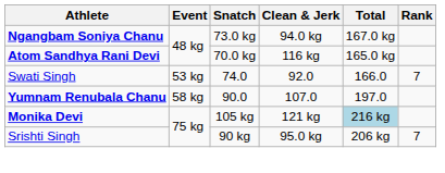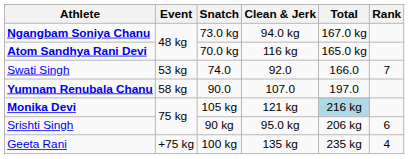 <table class="wikitable" style="font-size:90%">
 <tr>
 <th>Athlete</th>
 <th>Event</th>
 <th>Snatch</th>
 <th>Clean & Jerk</th>
 <th>Total</th>
 <th>Rank</th>
 </tr>
 <tr align=center>
 <td align=left><strong><a href='#'>Ngangbam Soniya Chanu</a></strong></td>
 <td align=left rowspan=2>48 kg</td>
 <td>73.0 kg</td>
 <td>94.0 kg</td>
 <td>167.0 kg</td>
 <td></td>
 </tr>
 <tr align=center>
 <td align=left><strong><a href='#'>Atom Sandhya Rani Devi</a></strong></td>
 <td>70.0 kg</td>
 <td>116 kg</td>
 <td>165.0 kg</td>
 <td></td>
 </tr>
 <tr align=center>
 <td align=left><a href='#'>Swati Singh</a></td>
 <td align=left>53 kg</td>
 <td>74.0</td>
 <td>92.0</td>
 <td>166.0</td>
 <td>7</td>
 </tr>
 <tr align=center>
 <td align=left><strong><a href='#'>Yumnam Renubala Chanu</a></strong></td>
 <td align=left>58 kg</td>
 <td>90.0</td>
 <td>107.0</td>
 <td>197.0</td>
 <td></td>
 </tr>
 <tr align=center>
 <td align=left><strong><a href='#'>Monika Devi</a></strong></td>
 <td align=left rowspan=2>75 kg</td>
 <td>105 kg</td>
 <td>121 kg</td>
 <td style="background: lightblue;">216 kg</td>
 <td></td>
 </tr>
 <tr align=center>
 <td align=left><a href='#'>Srishti Singh</a></td>
 <td>90 kg</td>
 <td>95.0 kg</td>
 <td>206 kg</td>
-<td>7</td>
+<td>6</td>
+</tr>
+<tr align=center>
+<td align=left><a href='#'>Geeta Rani</a></td>
+<td align=left>+75 kg</td>
+<td>100 kg</td>
+<td>135 kg</td>
+<td>235 kg</td>
+<td>4</td>
 </tr>
 </table>
